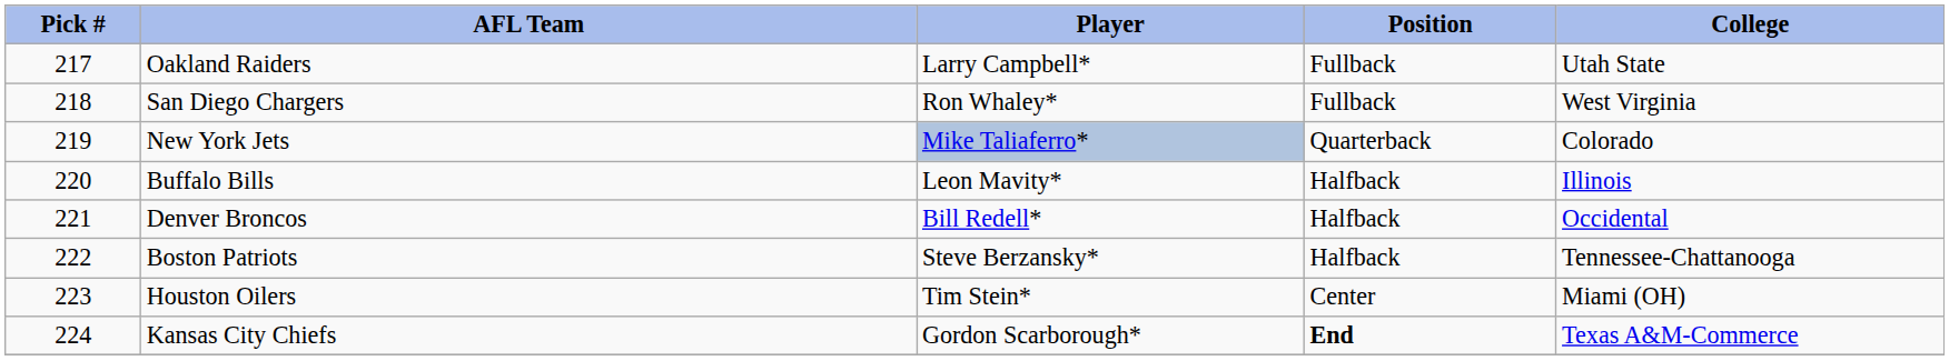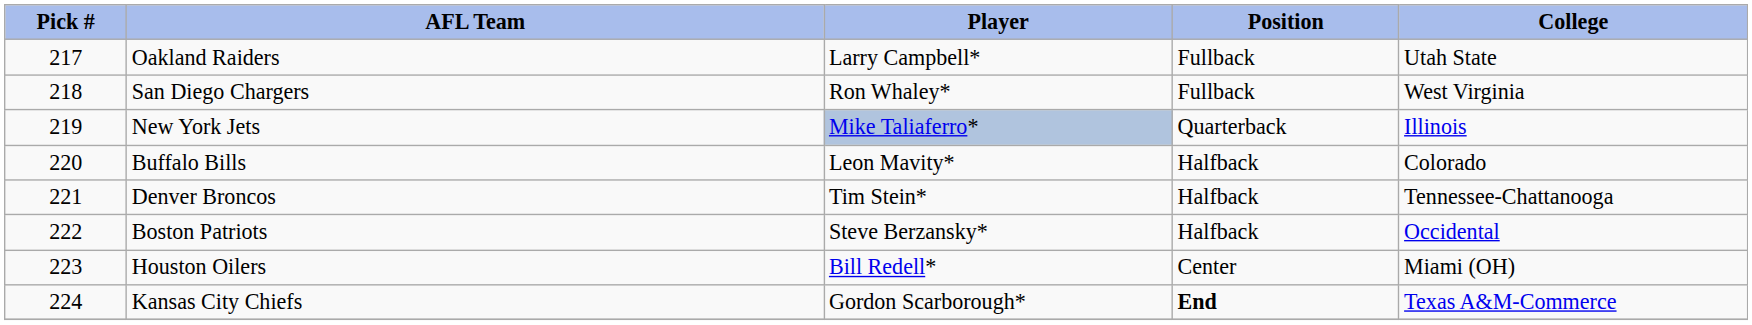 <table class="wikitable sortable sortable" style="width: 100%">
 <tr>
 <th style="background:#A8BDEC;" width=7%>Pick #</th>
 <th width=40% style="background:#A8BDEC;">AFL Team</th>
 <th width=20% style="background:#A8BDEC;">Player</th>
 <th width=13% style="background:#A8BDEC;">Position</th>
 <th style="background:#A8BDEC;">College</th>
 </tr>
 <tr>
 <td align=center>217</td>
 <td>Oakland Raiders</td>
 <td>Larry Campbell*</td>
 <td>Fullback</td>
 <td>Utah State</td>
 </tr>
 <tr>
 <td align=center>218</td>
 <td>San Diego Chargers</td>
 <td>Ron Whaley*</td>
 <td>Fullback</td>
 <td>West Virginia</td>
 </tr>
 <tr>
 <td align=center>219</td>
 <td>New York Jets</td>
 <td bgcolor=lightsteelblue><a href='#'>Mike Taliaferro</a>*</td>
 <td>Quarterback</td>
-<td>Colorado</td>
+<td><a href='#'>Illinois</a></td>
 </tr>
 <tr>
 <td align=center>220</td>
 <td>Buffalo Bills</td>
 <td>Leon Mavity*</td>
 <td>Halfback</td>
-<td><a href='#'>Illinois</a></td>
+<td>Colorado</td>
 </tr>
 <tr>
 <td align=center>221</td>
 <td>Denver Broncos</td>
-<td><a href='#'>Bill Redell</a>*</td>
+<td>Tim Stein*</td>
 <td>Halfback</td>
-<td><a href='#'>Occidental</a></td>
+<td>Tennessee-Chattanooga</td>
 </tr>
 <tr>
 <td align=center>222</td>
 <td>Boston Patriots</td>
 <td>Steve Berzansky*</td>
 <td>Halfback</td>
-<td>Tennessee-Chattanooga</td>
+<td><a href='#'>Occidental</a></td>
 </tr>
 <tr>
 <td align=center>223</td>
 <td>Houston Oilers</td>
-<td>Tim Stein*</td>
+<td><a href='#'>Bill Redell</a>*</td>
 <td>Center</td>
 <td>Miami (OH)</td>
 </tr>
 <tr>
 <td align=center>224</td>
 <td>Kansas City Chiefs</td>
 <td>Gordon Scarborough*</td>
 <td><strong>End</strong></td>
 <td><a href='#'>Texas A&M-Commerce</a></td>
 </tr>
 <tr>
 </tr>
 </table>
